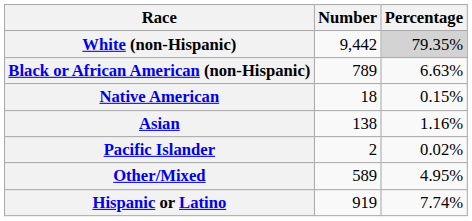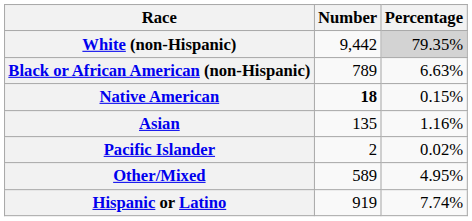 <table class="wikitable" style="text-align:right">
 <tr>
 <th scope="col">Race</th>
 <th scope="col">Number</th>
 <th scope="col">Percentage</th>
 </tr>
 <tr>
 <th scope="row"><a href='#'>White</a> (non-Hispanic)</th>
 <td>9,442</td>
 <td style="background: lightgrey;">79.35%</td>
 </tr>
 <tr>
 <th scope="row"><a href='#'>Black or African American</a> (non-Hispanic)</th>
 <td>789</td>
 <td>6.63%</td>
 </tr>
 <tr>
 <th scope="row"><a href='#'>Native American</a></th>
-<td>18</td>
+<td><strong>18</strong></td>
 <td>0.15%</td>
 </tr>
 <tr>
 <th scope="row"><a href='#'>Asian</a></th>
-<td>138</td>
+<td>135</td>
 <td>1.16%</td>
 </tr>
 <tr>
 <th scope="row"><a href='#'>Pacific Islander</a></th>
 <td>2</td>
 <td>0.02%</td>
 </tr>
 <tr>
 <th scope="row"><a href='#'>Other/Mixed</a></th>
 <td>589</td>
 <td>4.95%</td>
 </tr>
 <tr>
 <th scope="row"><a href='#'>Hispanic</a> or <a href='#'>Latino</a></th>
 <td>919</td>
 <td>7.74%</td>
 </tr>
 </table>
